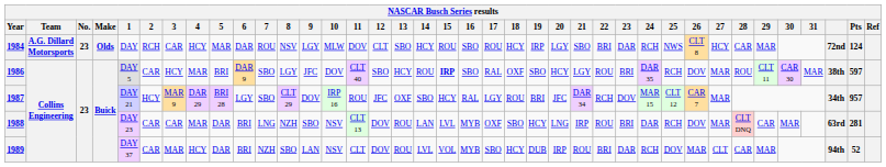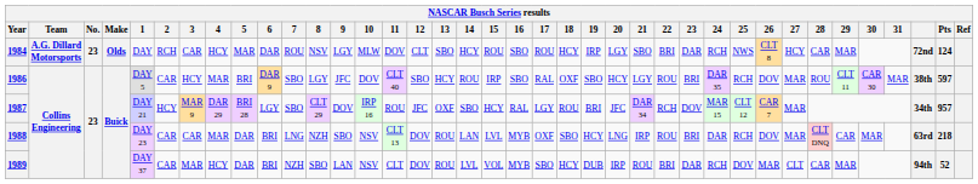 <table class="wikitable" style="text-align:center; font-size:75%">
 <tr>
 <th colspan=42><a href='#'>NASCAR Busch Series</a> results</th>
 </tr>
 <tr>
 <th>Year</th>
 <th>Team</th>
 <th>No.</th>
 <th>Make</th>
 <th>1</th>
 <th>2</th>
 <th>3</th>
 <th>4</th>
 <th>5</th>
 <th>6</th>
 <th>7</th>
 <th>8</th>
 <th>9</th>
 <th>10</th>
 <th>11</th>
 <th>12</th>
 <th>13</th>
 <th>14</th>
 <th>15</th>
 <th>16</th>
 <th>17</th>
 <th>18</th>
 <th>19</th>
 <th>20</th>
 <th>21</th>
 <th>22</th>
 <th>23</th>
 <th>24</th>
 <th>25</th>
 <th>26</th>
 <th>27</th>
 <th>28</th>
 <th>29</th>
 <th>30</th>
 <th>31</th>
 <th></th>
 <th>Pts</th>
 <th>Ref</th>
 </tr>
 <tr>
 <th><a href='#'>1984</a></th>
 <th><a href='#'>A.G. Dillard Motorsports</a></th>
 <th>23</th>
 <th><a href='#'>Olds</a></th>
 <td><a href='#'>DAY</a></td>
 <td><a href='#'>RCH</a></td>
 <td><a href='#'>CAR</a></td>
 <td><a href='#'>HCY</a></td>
 <td><a href='#'>MAR</a></td>
 <td><a href='#'>DAR</a></td>
 <td><a href='#'>ROU</a></td>
 <td><a href='#'>NSV</a></td>
 <td><a href='#'>LGY</a></td>
 <td><a href='#'>MLW</a></td>
 <td><a href='#'>DOV</a></td>
 <td><a href='#'>CLT</a></td>
 <td><a href='#'>SBO</a></td>
 <td><a href='#'>HCY</a></td>
 <td><a href='#'>ROU</a></td>
 <td><a href='#'>SBO</a></td>
 <td><a href='#'>ROU</a></td>
 <td><a href='#'>HCY</a></td>
 <td><a href='#'>IRP</a></td>
 <td><a href='#'>LGY</a></td>
 <td><a href='#'>SBO</a></td>
 <td><a href='#'>BRI</a></td>
 <td><a href='#'>DAR</a></td>
 <td><a href='#'>RCH</a></td>
 <td><a href='#'>NWS</a></td>
 <td style="background:#FFDF9F;"><a href='#'>CLT</a><br><small>8</small></td>
 <td><a href='#'>HCY</a></td>
 <td><a href='#'>CAR</a></td>
 <td><a href='#'>MAR</a></td>
 <td colspan=2></td>
 <th>72nd</th>
 <th>124</th>
 <th></th>
 </tr>
 <tr>
 <th><a href='#'>1986</a></th>
 <th rowspan=4><a href='#'>Collins Engineering</a></th>
 <th rowspan=4>23</th>
 <th rowspan=4><a href='#'>Buick</a></th>
 <td style="background:#DFDFDF;"><a href='#'>DAY</a><br><small>5</small></td>
 <td><a href='#'>CAR</a></td>
 <td><a href='#'>HCY</a></td>
 <td><a href='#'>MAR</a></td>
 <td><a href='#'>BRI</a></td>
 <td style="background:#FFDF9F;"><a href='#'>DAR</a><br><small>9</small></td>
 <td><a href='#'>SBO</a></td>
 <td><a href='#'>LGY</a></td>
 <td><a href='#'>JFC</a></td>
 <td><a href='#'>DOV</a></td>
 <td style="background:#EFCFFF;"><a href='#'>CLT</a><br><small>40</small></td>
 <td><a href='#'>SBO</a></td>
 <td><a href='#'>HCY</a></td>
 <td><a href='#'>ROU</a></td>
-<td><strong><a href='#'>IRP</a></strong></td>
+<td><a href='#'>IRP</a></td>
 <td><a href='#'>SBO</a></td>
 <td><a href='#'>RAL</a></td>
 <td><a href='#'>OXF</a></td>
 <td><a href='#'>SBO</a></td>
 <td><a href='#'>HCY</a></td>
 <td><a href='#'>LGY</a></td>
 <td><a href='#'>ROU</a></td>
 <td><a href='#'>BRI</a></td>
 <td style="background:#EFCFFF;"><a href='#'>DAR</a><br><small>35</small></td>
 <td><a href='#'>RCH</a></td>
 <td><a href='#'>DOV</a></td>
 <td><a href='#'>MAR</a></td>
 <td><a href='#'>ROU</a></td>
 <td style="background:#DFFFDF;"><a href='#'>CLT</a><br><small>11</small></td>
 <td style="background:#EFCFFF;"><a href='#'>CAR</a><br><small>30</small></td>
 <td><a href='#'>MAR</a></td>
 <th>38th</th>
 <th>597</th>
 <th></th>
 </tr>
 <tr>
 <th><a href='#'>1987</a></th>
 <td style="background:#CFCFFF;"><a href='#'>DAY</a><br><small>21</small></td>
 <td><a href='#'>HCY</a></td>
 <td style="background:#FFDF9F;"><a href='#'>MAR</a><br><small>9</small></td>
 <td style="background:#EFCFFF;"><a href='#'>DAR</a><br><small>29</small></td>
 <td style="background:#EFCFFF;"><a href='#'>BRI</a><br><small>28</small></td>
 <td><a href='#'>LGY</a></td>
 <td><a href='#'>SBO</a></td>
 <td style="background:#EFCFFF;"><a href='#'>CLT</a><br><small>29</small></td>
 <td><a href='#'>DOV</a></td>
 <td style="background:#DFFFDF;"><a href='#'>IRP</a><br><small>16</small></td>
 <td><a href='#'>ROU</a></td>
 <td><a href='#'>JFC</a></td>
 <td><a href='#'>OXF</a></td>
 <td><a href='#'>SBO</a></td>
 <td><a href='#'>HCY</a></td>
 <td><a href='#'>RAL</a></td>
 <td><a href='#'>LGY</a></td>
 <td><a href='#'>ROU</a></td>
 <td><a href='#'>BRI</a></td>
 <td><a href='#'>JFC</a></td>
 <td style="background:#EFCFFF;"><a href='#'>DAR</a><br><small>34</small></td>
 <td><a href='#'>RCH</a></td>
 <td><a href='#'>DOV</a></td>
 <td style="background:#DFFFDF;"><a href='#'>MAR</a><br><small>15</small></td>
 <td style="background:#DFFFDF;"><a href='#'>CLT</a><br><small>12</small></td>
 <td style="background:#FFDF9F;"><a href='#'>CAR</a><br><small>7</small></td>
 <td><a href='#'>MAR</a></td>
 <td colspan=4></td>
 <th>34th</th>
 <th>957</th>
 <th></th>
 </tr>
 <tr>
 <th><a href='#'>1988</a></th>
 <td style="background:#EFCFFF;"><a href='#'>DAY</a><br><small>23</small></td>
 <td><a href='#'>CAR</a></td>
 <td><a href='#'>CAR</a></td>
 <td><a href='#'>MAR</a></td>
 <td><a href='#'>DAR</a></td>
 <td><a href='#'>BRI</a></td>
 <td><a href='#'>LNG</a></td>
 <td><a href='#'>NZH</a></td>
 <td><a href='#'>SBO</a></td>
 <td><a href='#'>NSV</a></td>
 <td style="background:#DFFFDF;"><a href='#'>CLT</a><br><small>13</small></td>
 <td><a href='#'>DOV</a></td>
 <td><a href='#'>ROU</a></td>
 <td><a href='#'>LAN</a></td>
 <td><a href='#'>LVL</a></td>
 <td><a href='#'>MYB</a></td>
 <td><a href='#'>OXF</a></td>
 <td><a href='#'>SBO</a></td>
 <td><a href='#'>HCY</a></td>
 <td><a href='#'>LNG</a></td>
 <td><a href='#'>IRP</a></td>
 <td><a href='#'>ROU</a></td>
 <td><a href='#'>BRI</a></td>
 <td><a href='#'>DAR</a></td>
 <td><a href='#'>RCH</a></td>
 <td><a href='#'>DOV</a></td>
 <td><a href='#'>MAR</a></td>
 <td style="background:#FFCFCF;"><a href='#'>CLT</a><br><small>DNQ</small></td>
 <td><a href='#'>CAR</a></td>
 <td><a href='#'>MAR</a></td>
 <td></td>
 <th>63rd</th>
-<th>281</th>
+<th>218</th>
 <th></th>
 </tr>
 <tr>
 <th><a href='#'>1989</a></th>
 <td style="background:#EFCFFF;"><a href='#'>DAY</a><br><small>37</small></td>
 <td><a href='#'>CAR</a></td>
 <td><a href='#'>MAR</a></td>
 <td><a href='#'>HCY</a></td>
 <td><a href='#'>DAR</a></td>
 <td><a href='#'>BRI</a></td>
 <td><a href='#'>NZH</a></td>
 <td><a href='#'>SBO</a></td>
 <td><a href='#'>LAN</a></td>
 <td><a href='#'>NSV</a></td>
 <td><a href='#'>CLT</a></td>
 <td><a href='#'>DOV</a></td>
 <td><a href='#'>ROU</a></td>
 <td><a href='#'>LVL</a></td>
 <td><a href='#'>VOL</a></td>
 <td><a href='#'>MYB</a></td>
 <td><a href='#'>SBO</a></td>
 <td><a href='#'>HCY</a></td>
 <td><a href='#'>DUB</a></td>
 <td><a href='#'>IRP</a></td>
 <td><a href='#'>ROU</a></td>
 <td><a href='#'>BRI</a></td>
 <td><a href='#'>DAR</a></td>
 <td><a href='#'>RCH</a></td>
 <td><a href='#'>DOV</a></td>
 <td><a href='#'>MAR</a></td>
 <td><a href='#'>CLT</a></td>
 <td><a href='#'>CAR</a></td>
 <td><a href='#'>MAR</a></td>
 <td colspan=2></td>
 <th>94th</th>
 <th>52</th>
 <th></th>
 </tr>
 </table>
